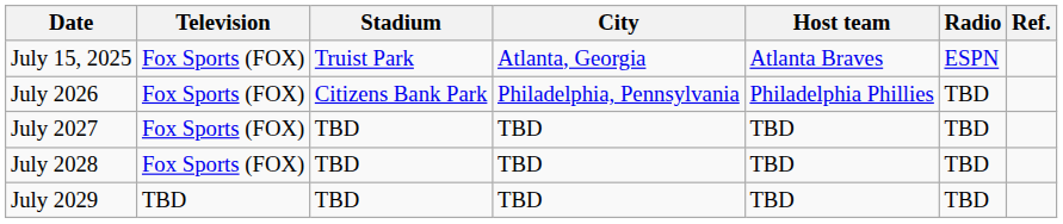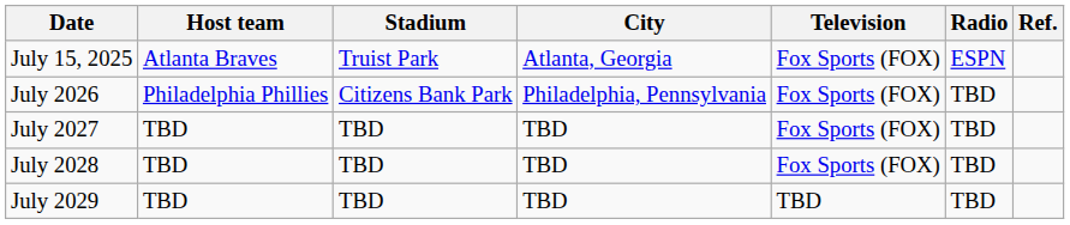 <table class="wikitable" text-align:center">
 <tr>
 <th>Date</th>
-<th>Television</th>
+<th>Host team</th>
 <th>Stadium</th>
 <th>City</th>
-<th>Host team</th>
+<th>Television</th>
 <th>Radio</th>
 <th>Ref.</th>
 </tr>
 <tr>
 <td> July 15, 2025</td>
-<td><a href='#'>Fox Sports</a> (FOX)</td>
+<td><a href='#'>Atlanta Braves</a></td>
 <td><a href='#'>Truist Park</a></td>
 <td><a href='#'>Atlanta, Georgia</a></td>
-<td><a href='#'>Atlanta Braves</a></td>
+<td><a href='#'>Fox Sports</a> (FOX)</td>
 <td><a href='#'>ESPN</a></td>
 <td></td>
 </tr>
 <tr>
 <td> July 2026</td>
-<td><a href='#'>Fox Sports</a> (FOX)</td>
+<td><a href='#'>Philadelphia Phillies</a></td>
 <td><a href='#'>Citizens Bank Park</a></td>
 <td><a href='#'>Philadelphia, Pennsylvania</a></td>
-<td><a href='#'>Philadelphia Phillies</a></td>
+<td><a href='#'>Fox Sports</a> (FOX)</td>
 <td>TBD</td>
 <td></td>
 </tr>
 <tr>
 <td> July 2027</td>
-<td><a href='#'>Fox Sports</a> (FOX)</td>
 <td>TBD</td>
 <td>TBD</td>
 <td>TBD</td>
+<td><a href='#'>Fox Sports</a> (FOX)</td>
 <td>TBD</td>
 <td></td>
 </tr>
 <tr>
 <td> July 2028</td>
-<td><a href='#'>Fox Sports</a> (FOX)</td>
 <td>TBD</td>
 <td>TBD</td>
 <td>TBD</td>
+<td><a href='#'>Fox Sports</a> (FOX)</td>
 <td>TBD</td>
 <td></td>
 </tr>
 <tr>
 <td> July 2029</td>
 <td>TBD</td>
 <td>TBD</td>
 <td>TBD</td>
 <td>TBD</td>
 <td>TBD</td>
 <td></td>
 </tr>
 </table>
